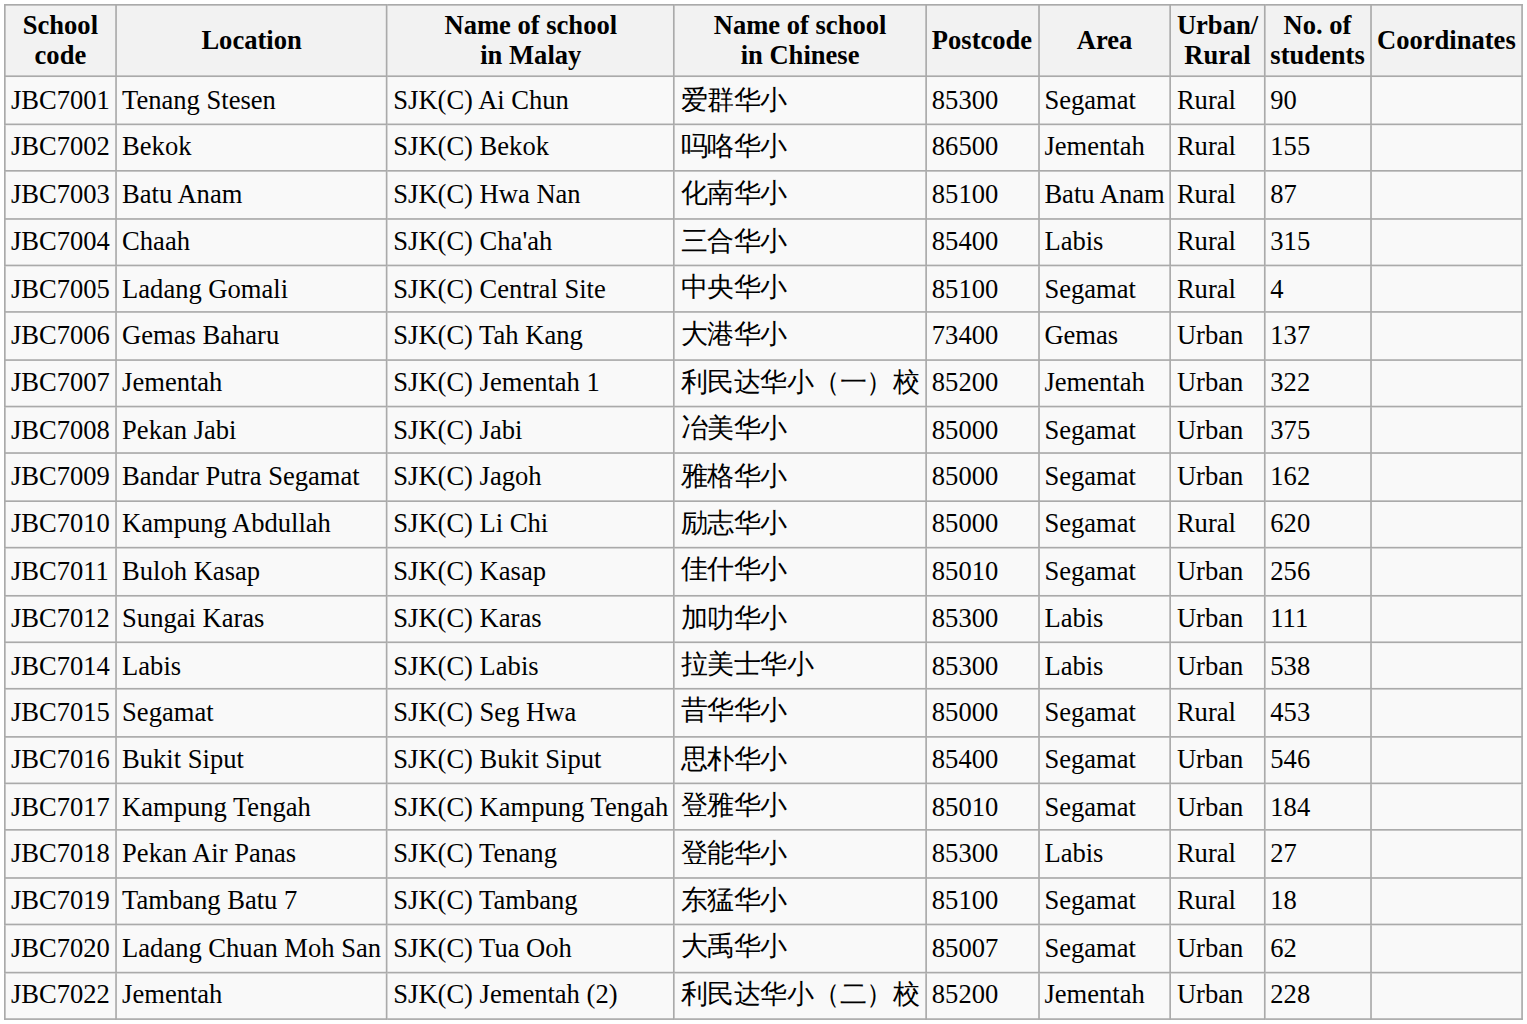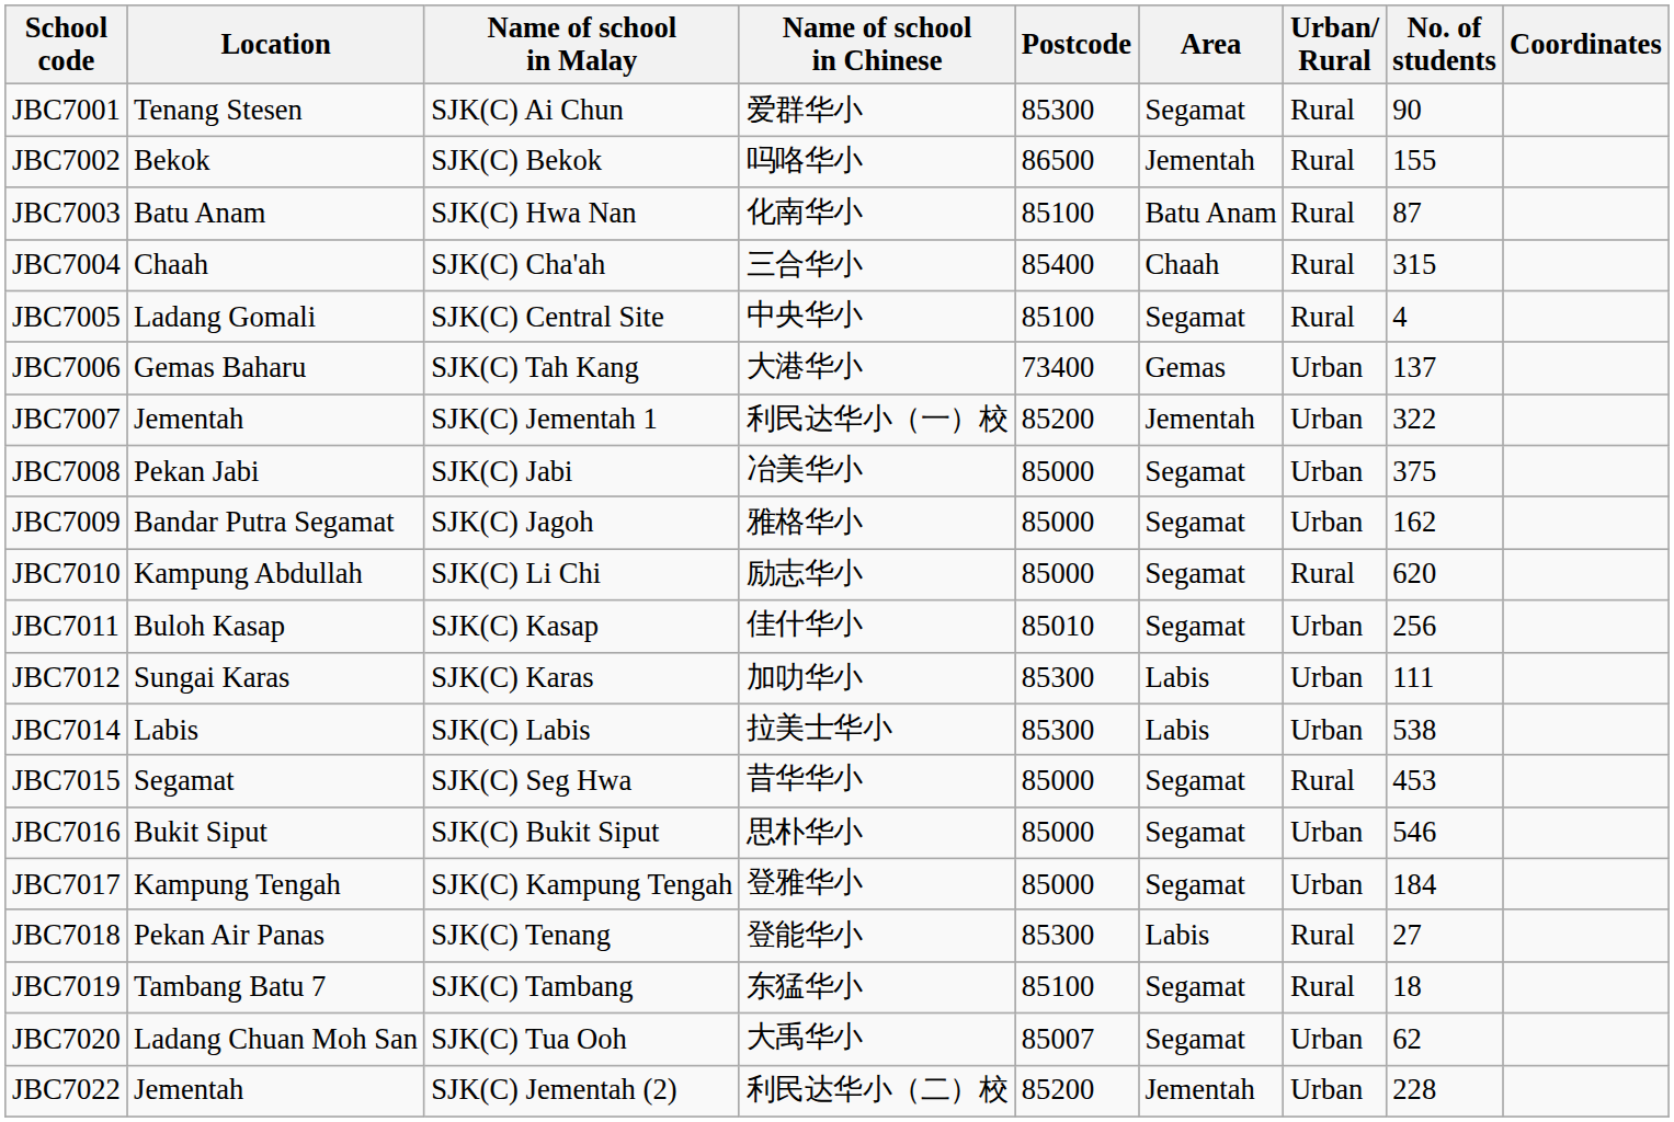 <table class="wikitable sortable">
 <tr>
 <th>School<br>code</th>
 <th>Location</th>
 <th>Name of school<br>in Malay</th>
 <th>Name of school<br>in Chinese</th>
 <th>Postcode</th>
 <th>Area</th>
 <th>Urban/<br>Rural</th>
 <th>No. of<br>students</th>
 <th>Coordinates</th>
 </tr>
 <tr>
 <td>JBC7001</td>
 <td>Tenang Stesen</td>
 <td>SJK(C) Ai Chun</td>
 <td>爱群华小</td>
 <td>85300</td>
 <td>Segamat</td>
 <td>Rural</td>
 <td>90</td>
 <td></td>
 </tr>
 <tr>
 <td>JBC7002</td>
 <td>Bekok</td>
 <td>SJK(C) Bekok</td>
 <td>吗咯华小</td>
 <td>86500</td>
 <td>Jementah</td>
 <td>Rural</td>
 <td>155</td>
 <td></td>
 </tr>
 <tr>
 <td>JBC7003</td>
 <td>Batu Anam</td>
 <td>SJK(C) Hwa Nan</td>
 <td>化南华小</td>
 <td>85100</td>
 <td>Batu Anam</td>
 <td>Rural</td>
 <td>87</td>
 <td></td>
 </tr>
 <tr>
 <td>JBC7004</td>
 <td>Chaah</td>
 <td>SJK(C) Cha'ah</td>
 <td>三合华小</td>
 <td>85400</td>
-<td>Labis</td>
+<td>Chaah</td>
 <td>Rural</td>
 <td>315</td>
 <td></td>
 </tr>
 <tr>
 <td>JBC7005</td>
 <td>Ladang Gomali</td>
 <td>SJK(C) Central Site</td>
 <td>中央华小</td>
 <td>85100</td>
 <td>Segamat</td>
 <td>Rural</td>
 <td>4</td>
 <td></td>
 </tr>
 <tr>
 <td>JBC7006</td>
 <td>Gemas Baharu</td>
 <td>SJK(C) Tah Kang</td>
 <td>大港华小</td>
 <td>73400</td>
 <td>Gemas</td>
 <td>Urban</td>
 <td>137</td>
 <td></td>
 </tr>
 <tr>
 <td>JBC7007</td>
 <td>Jementah</td>
 <td>SJK(C) Jementah 1</td>
 <td>利民达华小（一）校</td>
 <td>85200</td>
 <td>Jementah</td>
 <td>Urban</td>
 <td>322</td>
 <td></td>
 </tr>
 <tr>
 <td>JBC7008</td>
 <td>Pekan Jabi</td>
 <td>SJK(C) Jabi</td>
 <td>冶美华小</td>
 <td>85000</td>
 <td>Segamat</td>
 <td>Urban</td>
 <td>375</td>
 <td></td>
 </tr>
 <tr>
 <td>JBC7009</td>
 <td>Bandar Putra Segamat</td>
 <td>SJK(C) Jagoh</td>
 <td>雅格华小</td>
 <td>85000</td>
 <td>Segamat</td>
 <td>Urban</td>
 <td>162</td>
 <td></td>
 </tr>
 <tr>
 <td>JBC7010</td>
 <td>Kampung Abdullah</td>
 <td>SJK(C) Li Chi</td>
 <td>励志华小</td>
 <td>85000</td>
 <td>Segamat</td>
 <td>Rural</td>
 <td>620</td>
 <td></td>
 </tr>
 <tr>
 <td>JBC7011</td>
 <td>Buloh Kasap</td>
 <td>SJK(C) Kasap</td>
 <td>佳什华小</td>
 <td>85010</td>
 <td>Segamat</td>
 <td>Urban</td>
 <td>256</td>
 <td></td>
 </tr>
 <tr>
 <td>JBC7012</td>
 <td>Sungai Karas</td>
 <td>SJK(C) Karas</td>
 <td>加叻华小</td>
 <td>85300</td>
 <td>Labis</td>
 <td>Urban</td>
 <td>111</td>
 <td></td>
 </tr>
 <tr>
 <td>JBC7014</td>
 <td>Labis</td>
 <td>SJK(C) Labis</td>
 <td>拉美士华小</td>
 <td>85300</td>
 <td>Labis</td>
 <td>Urban</td>
 <td>538</td>
 <td></td>
 </tr>
 <tr>
 <td>JBC7015</td>
 <td>Segamat</td>
 <td>SJK(C) Seg Hwa</td>
 <td>昔华华小</td>
 <td>85000</td>
 <td>Segamat</td>
 <td>Rural</td>
 <td>453</td>
 <td></td>
 </tr>
 <tr>
 <td>JBC7016</td>
 <td>Bukit Siput</td>
 <td>SJK(C) Bukit Siput</td>
 <td>思朴华小</td>
-<td>85400</td>
+<td>85000</td>
 <td>Segamat</td>
 <td>Urban</td>
 <td>546</td>
 <td></td>
 </tr>
 <tr>
 <td>JBC7017</td>
 <td>Kampung Tengah</td>
 <td>SJK(C) Kampung Tengah</td>
 <td>登雅华小</td>
-<td>85010</td>
+<td>85000</td>
 <td>Segamat</td>
 <td>Urban</td>
 <td>184</td>
 <td></td>
 </tr>
 <tr>
 <td>JBC7018</td>
 <td>Pekan Air Panas</td>
 <td>SJK(C) Tenang</td>
 <td>登能华小</td>
 <td>85300</td>
 <td>Labis</td>
 <td>Rural</td>
 <td>27</td>
 <td></td>
 </tr>
 <tr>
 <td>JBC7019</td>
 <td>Tambang Batu 7</td>
 <td>SJK(C) Tambang</td>
 <td>东猛华小</td>
 <td>85100</td>
 <td>Segamat</td>
 <td>Rural</td>
 <td>18</td>
 <td></td>
 </tr>
 <tr>
 <td>JBC7020</td>
 <td>Ladang Chuan Moh San</td>
 <td>SJK(C) Tua Ooh</td>
 <td>大禹华小</td>
 <td>85007</td>
 <td>Segamat</td>
 <td>Urban</td>
 <td>62</td>
 <td></td>
 </tr>
 <tr>
 <td>JBC7022</td>
 <td>Jementah</td>
 <td>SJK(C) Jementah (2)</td>
 <td>利民达华小（二）校</td>
 <td>85200</td>
 <td>Jementah</td>
 <td>Urban</td>
 <td>228</td>
 <td></td>
 </tr>
 </table>
